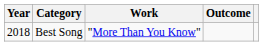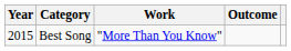 <table class="wikitable plainrowheaders">
 <tr>
 <th>Year</th>
 <th>Category</th>
 <th>Work</th>
 <th>Outcome</th>
 <th></th>
 </tr>
 <tr>
-<td>2018</td>
+<td>2015</td>
 <td>Best Song</td>
 <td>"<a href='#'>More Than You Know</a>"</td>
 <td></td>
 <td></td>
 </tr>
 </table>
